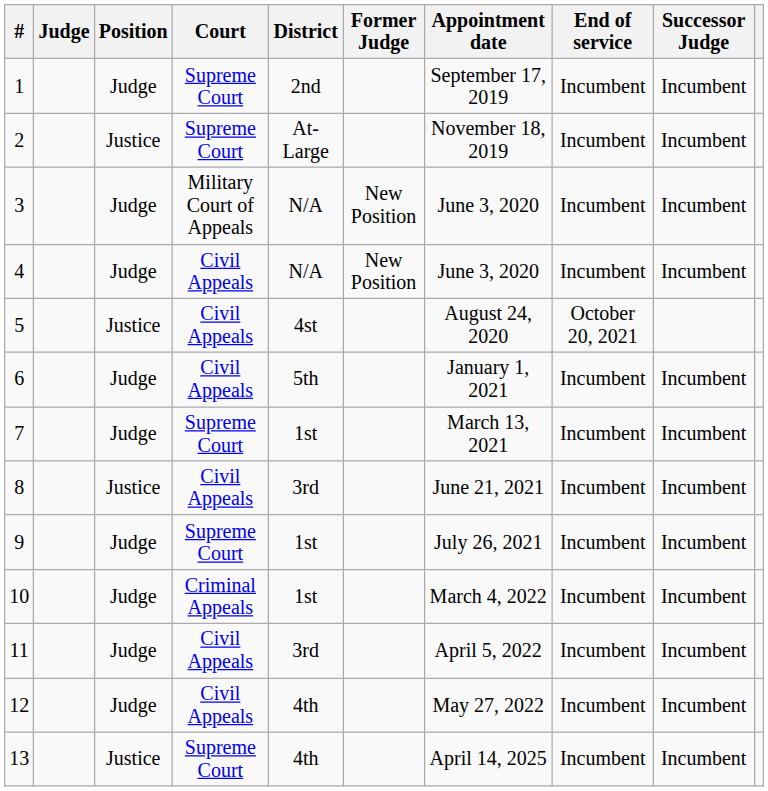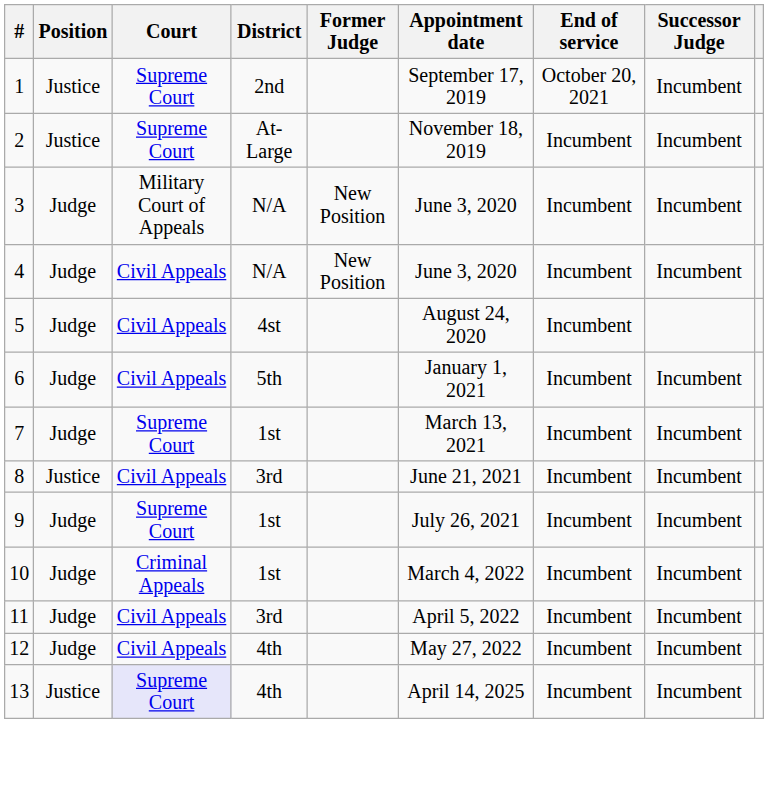 <table class="wikitable sortable  mw-collapsible mw-collapsed">
 <tr>
 <th>#</th>
-<th>Judge</th>
 <th>Position</th>
 <th>Court</th>
 <th>District</th>
 <th>Former Judge</th>
 <th>Appointment date</th>
 <th>End of service</th>
 <th>Successor Judge</th>
 <th class="unsortable"></th>
 </tr>
 <tr style="text-align:center">
 <td>1</td>
-<td></td>
-<td>Judge</td>
+<td>Justice</td>
 <td><a href='#'>Supreme Court</a></td>
 <td>2nd</td>
 <td></td>
 <td>September 17, 2019</td>
-<td>Incumbent</td>
+<td>October 20, 2021</td>
 <td>Incumbent</td>
 <td></td>
 </tr>
 <tr style="text-align:center">
 <td>2</td>
-<td></td>
 <td>Justice</td>
 <td><a href='#'>Supreme Court</a></td>
 <td>At-Large</td>
 <td></td>
 <td>November 18, 2019</td>
 <td>Incumbent</td>
 <td>Incumbent</td>
 <td></td>
 </tr>
 <tr style="text-align:center">
 <td>3</td>
-<td></td>
 <td>Judge</td>
 <td>Military Court of Appeals</td>
 <td>N/A</td>
 <td>New Position</td>
 <td>June 3, 2020</td>
 <td>Incumbent</td>
 <td>Incumbent</td>
 <td></td>
 </tr>
 <tr style="text-align:center">
 <td>4</td>
-<td></td>
 <td>Judge</td>
 <td><a href='#'>Civil Appeals</a></td>
 <td>N/A</td>
 <td>New Position</td>
 <td>June 3, 2020</td>
 <td>Incumbent</td>
 <td>Incumbent</td>
 <td></td>
 </tr>
 <tr style="text-align:center">
 <td>5</td>
-<td></td>
-<td>Justice</td>
+<td>Judge</td>
 <td><a href='#'>Civil Appeals</a></td>
 <td>4st</td>
 <td></td>
 <td>August 24, 2020</td>
-<td>October 20, 2021</td>
+<td>Incumbent</td>
 <td></td>
 <td></td>
 </tr>
 <tr style="text-align:center">
 <td>6</td>
-<td></td>
 <td>Judge</td>
 <td><a href='#'>Civil Appeals</a></td>
 <td>5th</td>
 <td></td>
 <td>January 1, 2021</td>
 <td>Incumbent</td>
 <td>Incumbent</td>
 <td></td>
 </tr>
 <tr style="text-align:center">
 <td>7</td>
-<td></td>
 <td>Judge</td>
 <td><a href='#'>Supreme Court</a></td>
 <td>1st</td>
 <td></td>
 <td>March 13, 2021</td>
 <td>Incumbent</td>
 <td>Incumbent</td>
 <td></td>
 </tr>
 <tr style="text-align:center">
 <td>8</td>
-<td></td>
 <td>Justice</td>
 <td><a href='#'>Civil Appeals</a></td>
 <td>3rd</td>
 <td></td>
 <td>June 21, 2021</td>
 <td>Incumbent</td>
 <td>Incumbent</td>
 <td></td>
 </tr>
 <tr style="text-align:center">
 <td>9</td>
-<td></td>
 <td>Judge</td>
 <td><a href='#'>Supreme Court</a></td>
 <td>1st</td>
 <td></td>
 <td>July 26, 2021</td>
 <td>Incumbent</td>
 <td>Incumbent</td>
 <td></td>
 </tr>
 <tr style="text-align:center">
 <td>10</td>
-<td></td>
 <td>Judge</td>
 <td><a href='#'>Criminal Appeals</a></td>
 <td>1st</td>
 <td></td>
 <td>March 4, 2022</td>
 <td>Incumbent</td>
 <td>Incumbent</td>
 <td></td>
 </tr>
 <tr style="text-align:center">
 <td>11</td>
-<td></td>
 <td>Judge</td>
 <td><a href='#'>Civil Appeals</a></td>
 <td>3rd</td>
 <td></td>
 <td>April 5, 2022</td>
 <td>Incumbent</td>
 <td>Incumbent</td>
 <td></td>
 </tr>
 <tr style="text-align:center">
 <td>12</td>
-<td></td>
 <td>Judge</td>
 <td><a href='#'>Civil Appeals</a></td>
 <td>4th</td>
 <td></td>
 <td>May 27, 2022</td>
 <td>Incumbent</td>
 <td>Incumbent</td>
 <td></td>
 </tr>
 <tr style="text-align:center">
 <td>13</td>
-<td></td>
 <td>Justice</td>
-<td><a href='#'>Supreme Court</a></td>
+<td style="background: lavender;"><a href='#'>Supreme Court</a></td>
 <td>4th</td>
 <td></td>
 <td>April 14, 2025</td>
 <td>Incumbent</td>
 <td>Incumbent</td>
 <td></td>
 </tr>
 </table>
